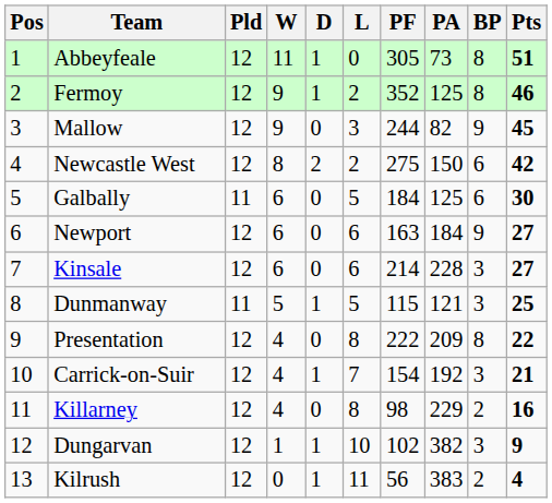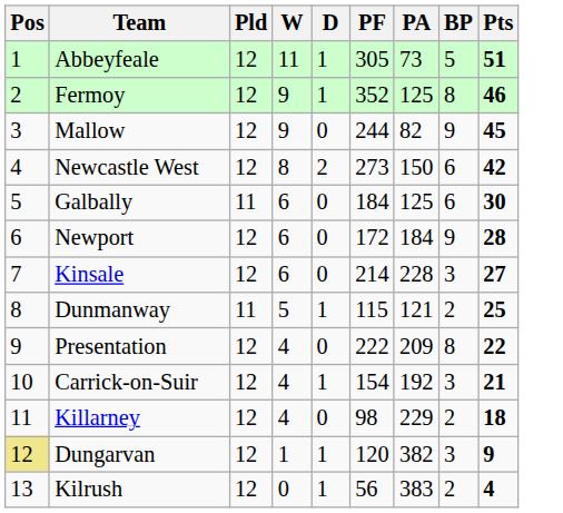 <table class="wikitable" style="float:left; margin-right:15px; text-align: left;">
 <tr>
 <th width="20">Pos</th>
 <th width="120">Team</th>
 <th width="20">Pld</th>
 <th width="20">W</th>
 <th width="20">D</th>
-<th width="20">L</th>
 <th width="20">PF</th>
 <th width="20">PA</th>
 <th width="20">BP</th>
 <th width="20">Pts</th>
 </tr>
 <tr bgcolor=#ccffcc>
 <td align=left>1</td>
 <td>Abbeyfeale</td>
 <td>12</td>
 <td>11</td>
 <td>1</td>
-<td>0</td>
 <td>305</td>
 <td>73</td>
-<td>8</td>
+<td>5</td>
 <td><strong>51</strong></td>
 </tr>
 <tr bgcolor=#ccffcc>
 <td align=left>2</td>
 <td>Fermoy</td>
 <td>12</td>
 <td>9</td>
 <td>1</td>
-<td>2</td>
 <td>352</td>
 <td>125</td>
 <td>8</td>
 <td><strong>46</strong></td>
 </tr>
 <tr>
 <td align=left>3</td>
 <td>Mallow</td>
 <td>12</td>
 <td>9</td>
 <td>0</td>
-<td>3</td>
 <td>244</td>
 <td>82</td>
 <td>9</td>
 <td><strong>45</strong></td>
 </tr>
 <tr>
 <td align=left>4</td>
 <td>Newcastle West</td>
 <td>12</td>
 <td>8</td>
 <td>2</td>
-<td>2</td>
-<td>275</td>
+<td>273</td>
 <td>150</td>
 <td>6</td>
 <td><strong>42</strong></td>
 </tr>
 <tr>
 <td align=left>5</td>
 <td>Galbally</td>
 <td>11</td>
 <td>6</td>
 <td>0</td>
-<td>5</td>
 <td>184</td>
 <td>125</td>
 <td>6</td>
 <td><strong>30</strong></td>
 </tr>
 <tr>
 <td align=left>6</td>
 <td>Newport</td>
 <td>12</td>
 <td>6</td>
 <td>0</td>
-<td>6</td>
-<td>163</td>
+<td>172</td>
 <td>184</td>
 <td>9</td>
-<td><strong>27</strong></td>
+<td><strong>28</strong></td>
 </tr>
 <tr>
 <td align=left>7</td>
 <td><a href='#'>Kinsale</a></td>
 <td>12</td>
 <td>6</td>
 <td>0</td>
-<td>6</td>
 <td>214</td>
 <td>228</td>
 <td>3</td>
 <td><strong>27</strong></td>
 </tr>
 <tr>
 <td align=left>8</td>
 <td>Dunmanway</td>
 <td>11</td>
 <td>5</td>
 <td>1</td>
-<td>5</td>
 <td>115</td>
 <td>121</td>
-<td>3</td>
+<td>2</td>
 <td><strong>25</strong></td>
 </tr>
 <tr>
 <td align=left>9</td>
 <td>Presentation</td>
 <td>12</td>
 <td>4</td>
 <td>0</td>
-<td>8</td>
 <td>222</td>
 <td>209</td>
 <td>8</td>
 <td><strong>22</strong></td>
 </tr>
 <tr>
 <td align=left>10</td>
 <td>Carrick-on-Suir</td>
 <td>12</td>
 <td>4</td>
 <td>1</td>
-<td>7</td>
 <td>154</td>
 <td>192</td>
 <td>3</td>
 <td><strong>21</strong></td>
 </tr>
 <tr>
 <td align=left>11</td>
 <td><a href='#'>Killarney</a></td>
 <td>12</td>
 <td>4</td>
 <td>0</td>
-<td>8</td>
 <td>98</td>
 <td>229</td>
 <td>2</td>
-<td><strong>16</strong></td>
+<td><strong>18</strong></td>
 </tr>
 <tr>
-<td align=left>12</td>
+<td align=left style="background: khaki;">12</td>
 <td>Dungarvan</td>
 <td>12</td>
 <td>1</td>
 <td>1</td>
-<td>10</td>
-<td>102</td>
+<td>120</td>
 <td>382</td>
 <td>3</td>
 <td><strong>9</strong></td>
 </tr>
 <tr>
 <td align=left>13</td>
 <td>Kilrush</td>
 <td>12</td>
 <td>0</td>
 <td>1</td>
-<td>11</td>
 <td>56</td>
 <td>383</td>
 <td>2</td>
 <td><strong>4</strong></td>
 </tr>
 </table>
